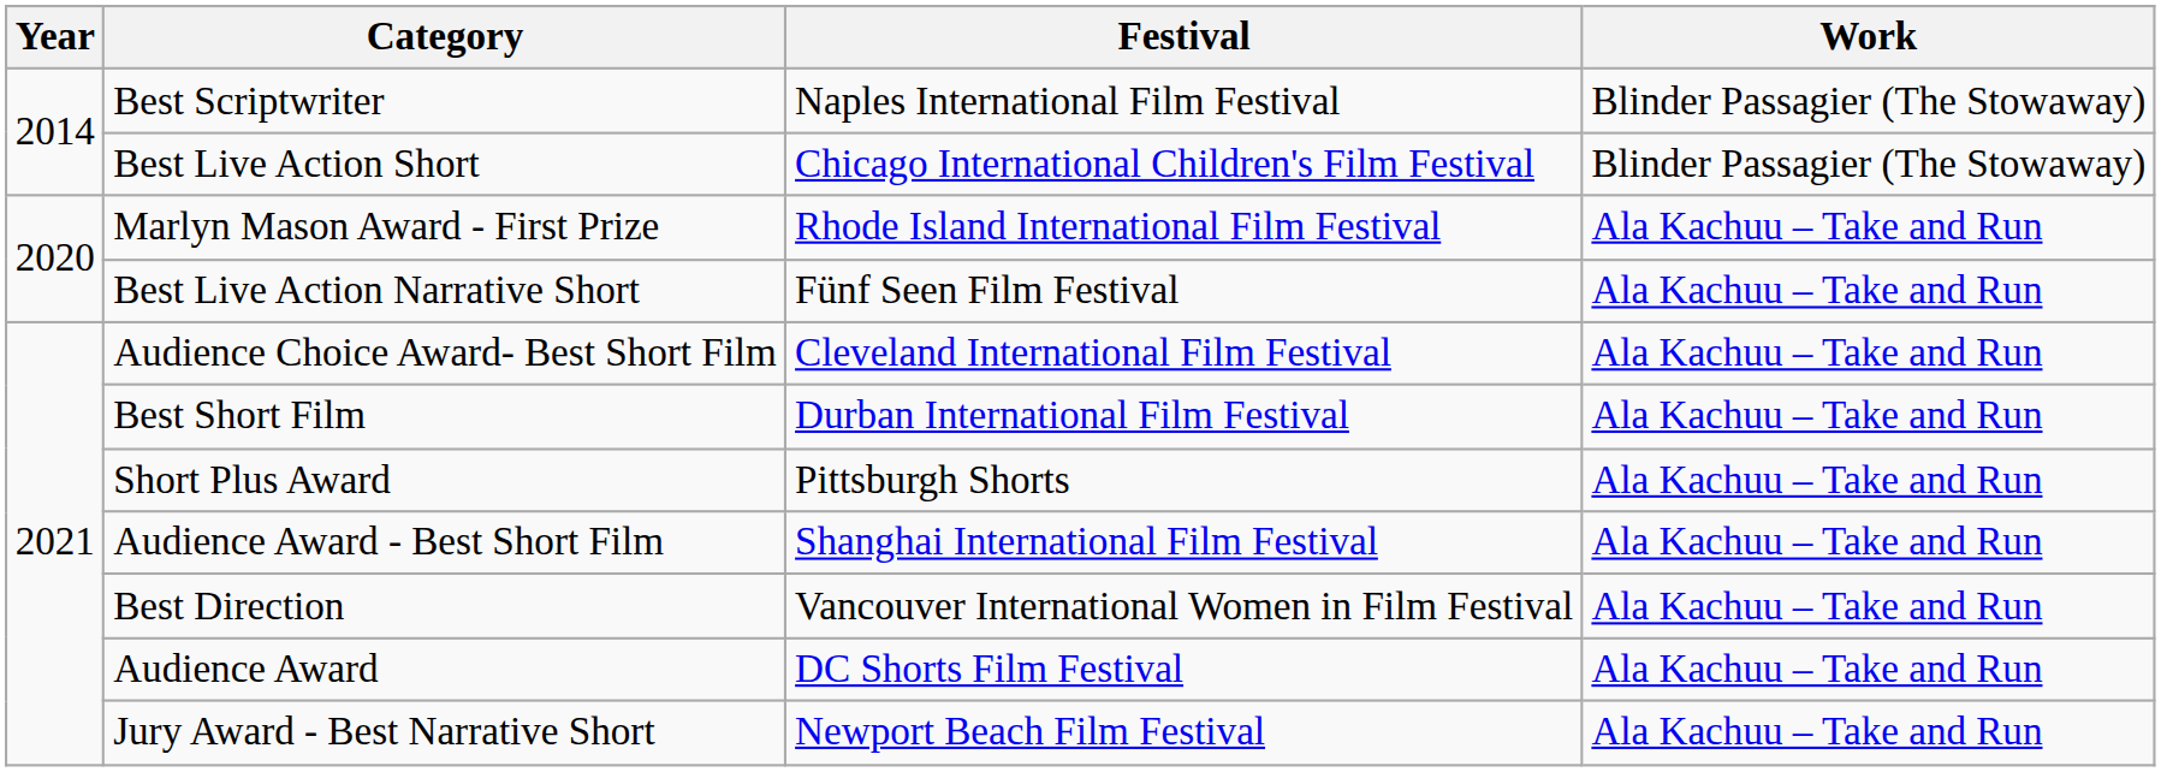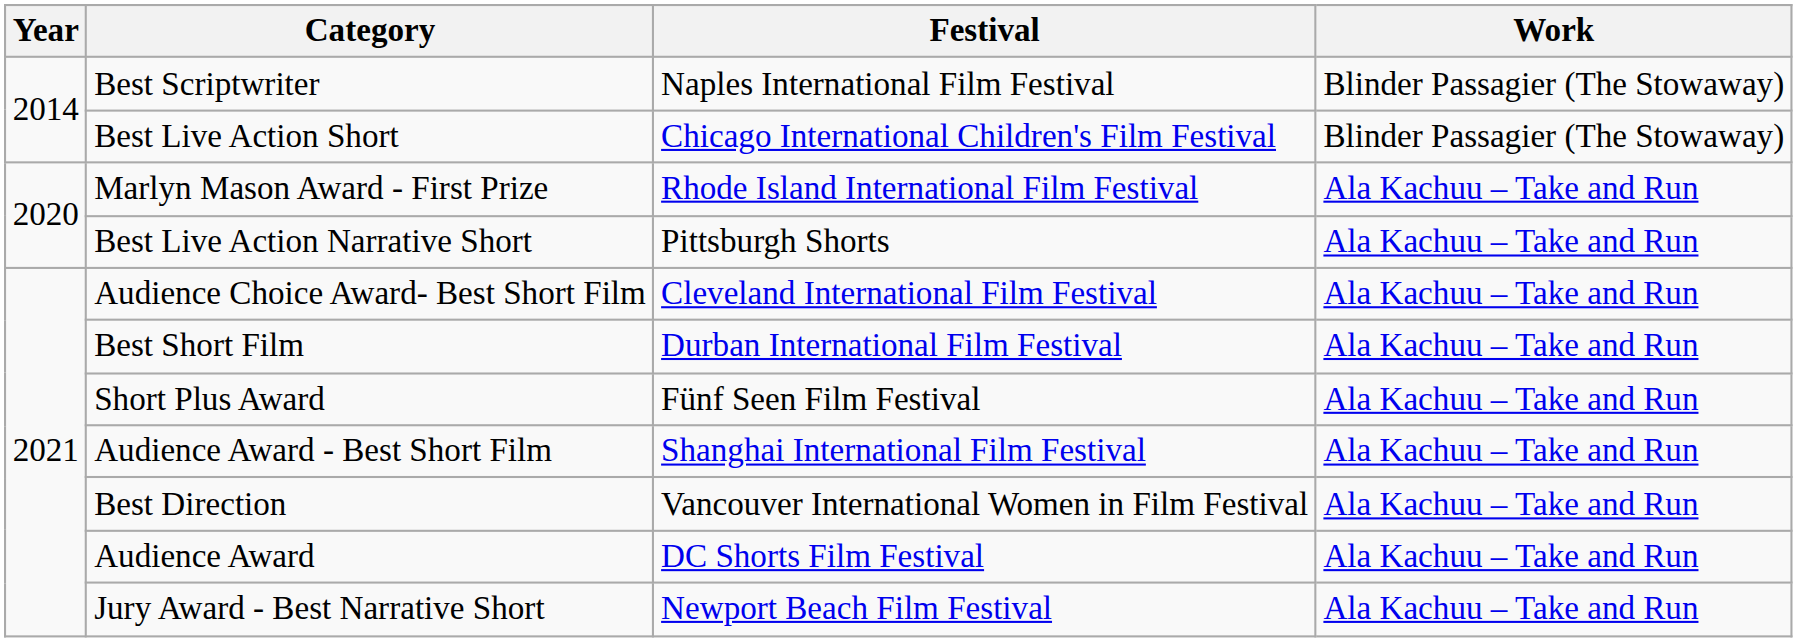 <table class="wikitable">
 <tr>
 <th>Year</th>
 <th>Category</th>
 <th>Festival</th>
 <th>Work</th>
 </tr>
 <tr>
 <td rowspan="2">2014</td>
 <td>Best Scriptwriter</td>
 <td>Naples International Film Festival</td>
 <td>Blinder Passagier (The Stowaway)</td>
 </tr>
 <tr>
 <td>Best Live Action Short</td>
 <td><a href='#'>Chicago International Children's Film Festival</a></td>
 <td>Blinder Passagier (The Stowaway)</td>
 </tr>
 <tr>
 <td rowspan="2">2020</td>
 <td>Marlyn Mason Award - First Prize</td>
 <td><a href='#'>Rhode Island International Film Festival</a></td>
 <td><a href='#'>Ala Kachuu – Take and Run</a></td>
 </tr>
 <tr>
 <td>Best Live Action Narrative Short</td>
-<td>Fünf Seen Film Festival</td>
+<td>Pittsburgh Shorts</td>
 <td><a href='#'>Ala Kachuu – Take and Run</a></td>
 </tr>
 <tr>
 <td rowspan="7">2021</td>
 <td>Audience Choice Award- Best Short Film</td>
 <td><a href='#'>Cleveland International Film Festival</a></td>
 <td><a href='#'>Ala Kachuu – Take and Run</a></td>
 </tr>
 <tr>
 <td>Best Short Film</td>
 <td><a href='#'>Durban International Film Festival</a></td>
 <td><a href='#'>Ala Kachuu – Take and Run</a></td>
 </tr>
 <tr>
 <td>Short Plus Award</td>
-<td>Pittsburgh Shorts</td>
+<td>Fünf Seen Film Festival</td>
 <td><a href='#'>Ala Kachuu – Take and Run</a></td>
 </tr>
 <tr>
 <td>Audience Award - Best Short Film</td>
 <td><a href='#'>Shanghai International Film Festival</a></td>
 <td><a href='#'>Ala Kachuu – Take and Run</a></td>
 </tr>
 <tr>
 <td>Best Direction</td>
 <td>Vancouver International Women in Film Festival</td>
 <td><a href='#'>Ala Kachuu – Take and Run</a></td>
 </tr>
 <tr>
 <td>Audience Award</td>
 <td><a href='#'>DC Shorts Film Festival</a></td>
 <td><a href='#'>Ala Kachuu – Take and Run</a></td>
 </tr>
 <tr>
 <td>Jury Award - Best Narrative Short</td>
 <td><a href='#'>Newport Beach Film Festival</a></td>
 <td><a href='#'>Ala Kachuu – Take and Run</a></td>
 </tr>
 </table>
